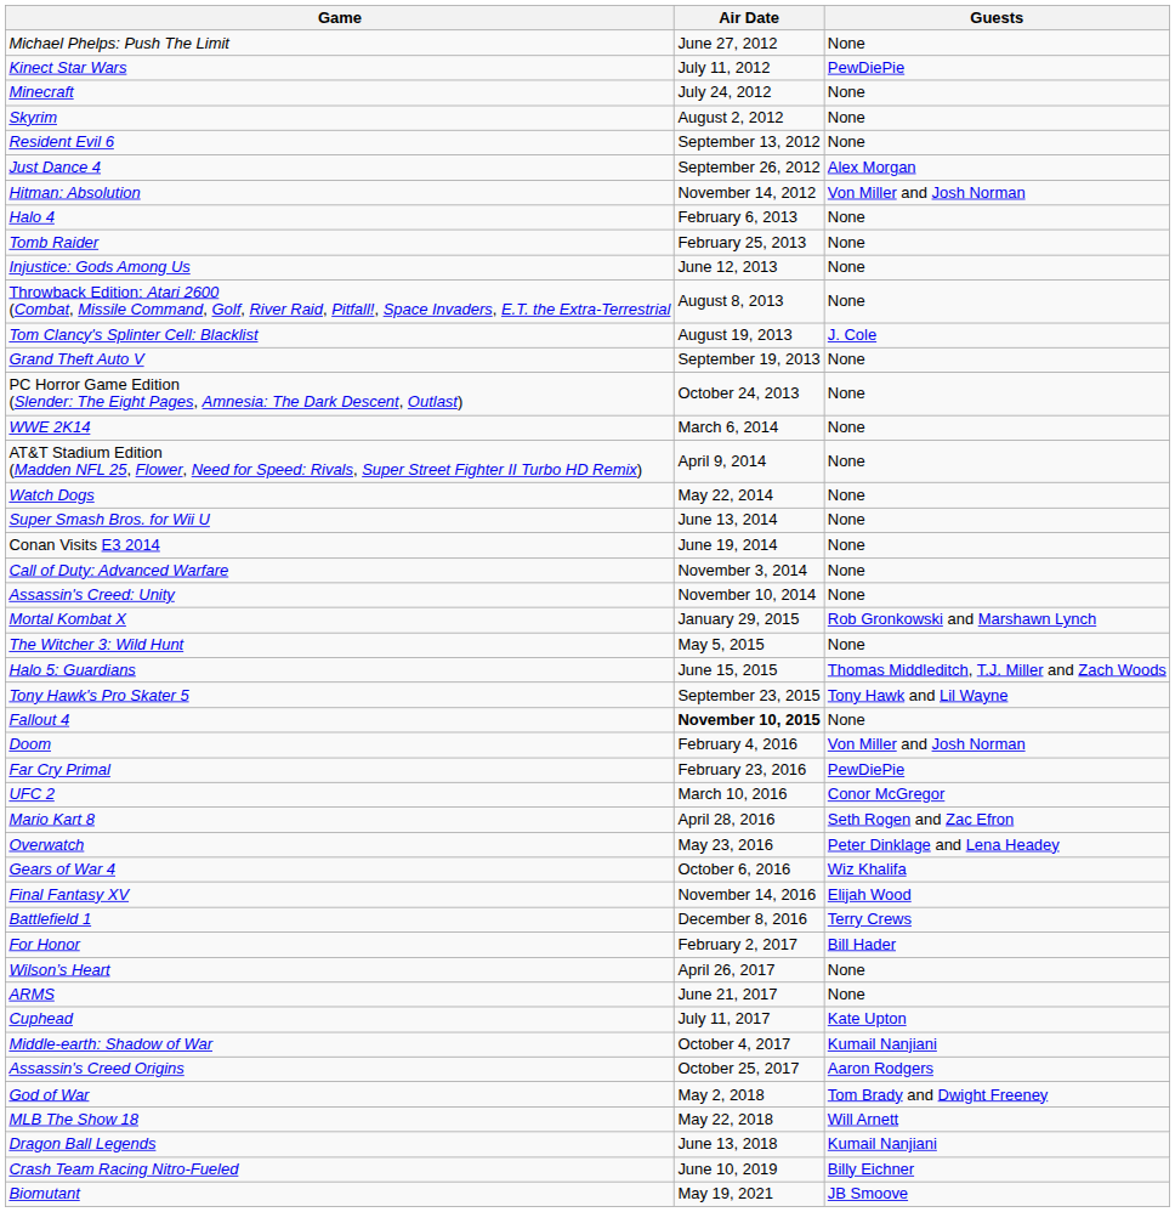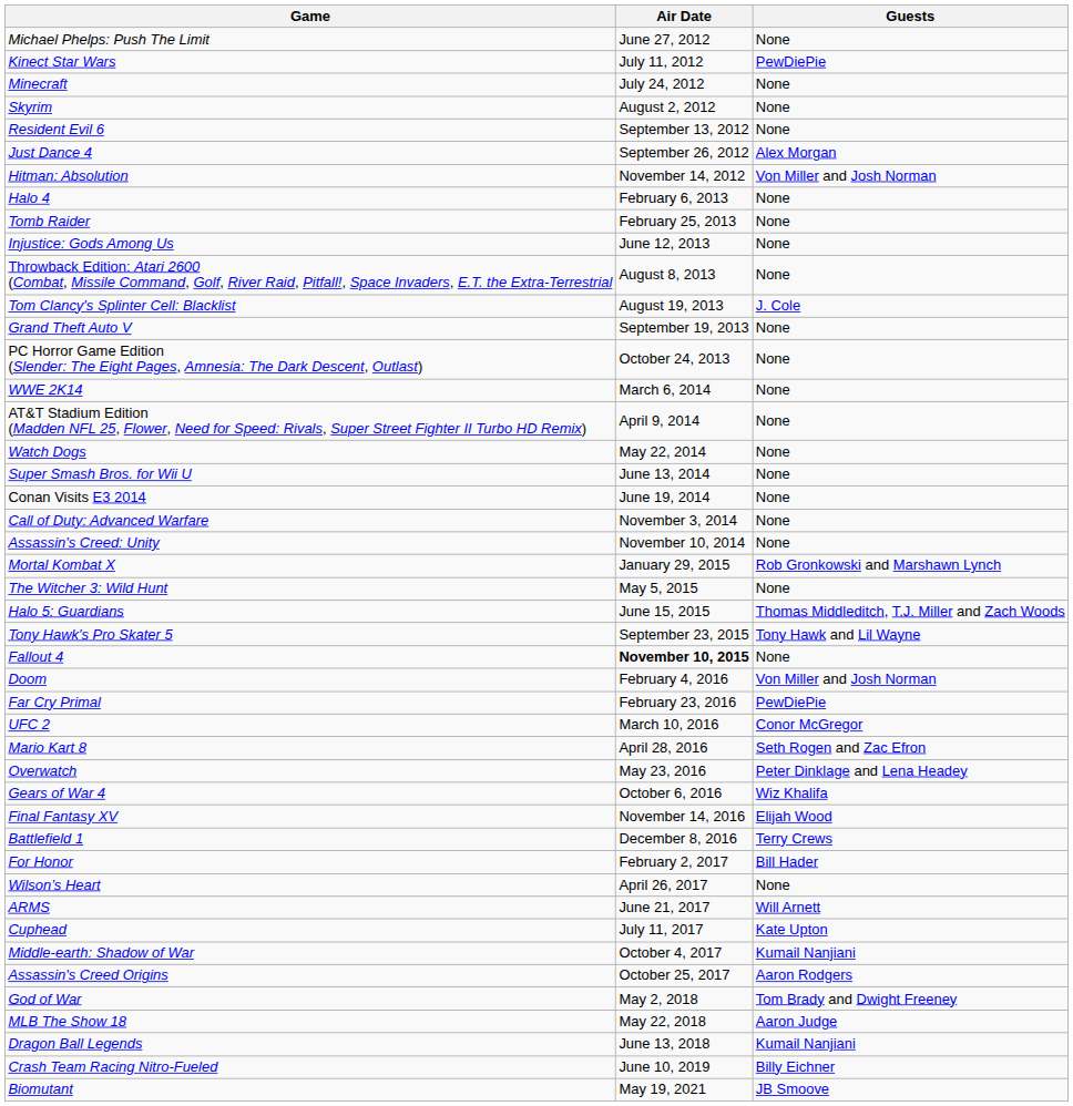 <table class="wikitable">
 <tr>
 <th>Game</th>
 <th>Air Date</th>
 <th>Guests</th>
 </tr>
 <tr>
 <td><em>Michael Phelps: Push The Limit</em></td>
 <td>June 27, 2012</td>
 <td>None</td>
 </tr>
 <tr>
 <td><em><a href='#'>Kinect Star Wars</a></em></td>
 <td>July 11, 2012</td>
 <td><a href='#'>PewDiePie</a></td>
 </tr>
 <tr>
 <td><em><a href='#'>Minecraft</a></em></td>
 <td>July 24, 2012</td>
 <td>None</td>
 </tr>
 <tr>
 <td><em><a href='#'>Skyrim</a></em></td>
 <td>August 2, 2012</td>
 <td>None</td>
 </tr>
 <tr>
 <td><em><a href='#'>Resident Evil 6</a></em></td>
 <td>September 13, 2012</td>
 <td>None</td>
 </tr>
 <tr>
 <td><em><a href='#'>Just Dance 4</a></em></td>
 <td>September 26, 2012</td>
 <td><a href='#'>Alex Morgan</a></td>
 </tr>
 <tr>
 <td><em><a href='#'>Hitman: Absolution</a></em></td>
 <td>November 14, 2012</td>
 <td><a href='#'>Von Miller</a> and <a href='#'>Josh Norman</a></td>
 </tr>
 <tr>
 <td><em><a href='#'>Halo 4</a></em></td>
 <td>February 6, 2013</td>
 <td>None</td>
 </tr>
 <tr>
 <td><a href='#'><em>Tomb Raider</em></a></td>
 <td>February 25, 2013</td>
 <td>None</td>
 </tr>
 <tr>
 <td><em><a href='#'>Injustice: Gods Among Us</a></em></td>
 <td>June 12, 2013</td>
 <td>None</td>
 </tr>
 <tr>
 <td><a href='#'>Throwback Edition: <em>Atari 2600</em></a><br>(<em><a href='#'>Combat</a></em>, <em><a href='#'>Missile Command</a></em>, <em><a href='#'>Golf</a></em>, <em><a href='#'>River Raid</a></em>, <em><a href='#'>Pitfall!</a></em>, <em><a href='#'>Space Invaders</a></em>, <em><a href='#'>E.T. the Extra-Terrestrial</a></em></td>
 <td>August 8, 2013</td>
 <td>None</td>
 </tr>
 <tr>
 <td><em><a href='#'>Tom Clancy's Splinter Cell: Blacklist</a></em></td>
 <td>August 19, 2013</td>
 <td><a href='#'>J. Cole</a></td>
 </tr>
 <tr>
 <td><em><a href='#'>Grand Theft Auto V</a></em></td>
 <td>September 19, 2013</td>
 <td>None</td>
 </tr>
 <tr>
 <td>PC Horror Game Edition<br>(<em><a href='#'>Slender: The Eight Pages</a></em>, <em><a href='#'>Amnesia: The Dark Descent</a></em>, <em><a href='#'>Outlast</a></em>)</td>
 <td>October 24, 2013</td>
 <td>None</td>
 </tr>
 <tr>
 <td><em><a href='#'>WWE 2K14</a></em></td>
 <td>March 6, 2014</td>
 <td>None</td>
 </tr>
 <tr>
 <td>AT&T Stadium Edition<br>(<em><a href='#'>Madden NFL 25</a></em>, <em><a href='#'>Flower</a></em>, <em><a href='#'>Need for Speed: Rivals</a></em>, <em><a href='#'>Super Street Fighter II Turbo HD Remix</a></em>)</td>
 <td>April 9, 2014</td>
 <td>None</td>
 </tr>
 <tr>
 <td><em><a href='#'>Watch Dogs</a></em></td>
 <td>May 22, 2014</td>
 <td>None</td>
 </tr>
 <tr>
 <td><em><a href='#'>Super Smash Bros. for Wii U</a></em></td>
 <td>June 13, 2014</td>
 <td>None</td>
 </tr>
 <tr>
 <td>Conan Visits <a href='#'>E3 2014</a></td>
 <td>June 19, 2014</td>
 <td>None</td>
 </tr>
 <tr>
 <td><em><a href='#'>Call of Duty: Advanced Warfare</a></em></td>
 <td>November 3, 2014</td>
 <td>None</td>
 </tr>
 <tr>
 <td><em><a href='#'>Assassin's Creed: Unity</a></em></td>
 <td>November 10, 2014</td>
 <td>None</td>
 </tr>
 <tr>
 <td><em><a href='#'>Mortal Kombat X</a></em></td>
 <td>January 29, 2015</td>
 <td><a href='#'>Rob Gronkowski</a> and <a href='#'>Marshawn Lynch</a></td>
 </tr>
 <tr>
 <td><em><a href='#'>The Witcher 3: Wild Hunt</a></em></td>
 <td>May 5, 2015</td>
 <td>None</td>
 </tr>
 <tr>
 <td><em><a href='#'>Halo 5: Guardians</a></em></td>
 <td>June 15, 2015</td>
 <td><a href='#'>Thomas Middleditch</a>, <a href='#'>T.J. Miller</a> and <a href='#'>Zach Woods</a></td>
 </tr>
 <tr>
 <td><em><a href='#'>Tony Hawk's Pro Skater 5</a></em></td>
 <td>September 23, 2015</td>
 <td><a href='#'>Tony Hawk</a> and <a href='#'>Lil Wayne</a></td>
 </tr>
 <tr>
 <td><em><a href='#'>Fallout 4</a></em></td>
 <td><strong>November 10, 2015</strong></td>
 <td>None</td>
 </tr>
 <tr>
 <td><em><a href='#'>Doom</a></em></td>
 <td>February 4, 2016</td>
 <td><a href='#'>Von Miller</a> and <a href='#'>Josh Norman</a></td>
 </tr>
 <tr>
 <td><em><a href='#'>Far Cry Primal</a></em></td>
 <td>February 23, 2016</td>
 <td><a href='#'>PewDiePie</a></td>
 </tr>
 <tr>
 <td><em><a href='#'>UFC 2</a></em></td>
 <td>March 10, 2016</td>
 <td><a href='#'>Conor McGregor</a></td>
 </tr>
 <tr>
 <td><em><a href='#'>Mario Kart 8</a></em></td>
 <td>April 28, 2016</td>
 <td><a href='#'>Seth Rogen</a> and <a href='#'>Zac Efron</a></td>
 </tr>
 <tr>
 <td><em><a href='#'>Overwatch</a></em></td>
 <td>May 23, 2016</td>
 <td><a href='#'>Peter Dinklage</a> and <a href='#'>Lena Headey</a></td>
 </tr>
 <tr>
 <td><em><a href='#'>Gears of War 4</a></em></td>
 <td>October 6, 2016</td>
 <td><a href='#'>Wiz Khalifa</a></td>
 </tr>
 <tr>
 <td><em><a href='#'>Final Fantasy XV</a></em></td>
 <td>November 14, 2016</td>
 <td><a href='#'>Elijah Wood</a></td>
 </tr>
 <tr>
 <td><em><a href='#'>Battlefield 1</a></em></td>
 <td>December 8, 2016</td>
 <td><a href='#'>Terry Crews</a></td>
 </tr>
 <tr>
 <td><em><a href='#'>For Honor</a></em></td>
 <td>February 2, 2017</td>
 <td><a href='#'>Bill Hader</a></td>
 </tr>
 <tr>
 <td><em><a href='#'>Wilson’s Heart</a></em></td>
 <td>April 26, 2017</td>
 <td>None</td>
 </tr>
 <tr>
 <td><em><a href='#'>ARMS</a></em></td>
 <td>June 21, 2017</td>
-<td>None</td>
+<td><a href='#'>Will Arnett</a></td>
 </tr>
 <tr>
 <td><em><a href='#'>Cuphead</a></em></td>
 <td>July 11, 2017</td>
 <td><a href='#'>Kate Upton</a></td>
 </tr>
 <tr>
 <td><em><a href='#'>Middle-earth: Shadow of War</a></em></td>
 <td>October 4, 2017</td>
 <td><a href='#'>Kumail Nanjiani</a></td>
 </tr>
 <tr>
 <td><em><a href='#'>Assassin's Creed Origins</a></em></td>
 <td>October 25, 2017</td>
 <td><a href='#'>Aaron Rodgers</a></td>
 </tr>
 <tr>
 <td><em><a href='#'>God of War</a></em></td>
 <td>May 2, 2018</td>
 <td><a href='#'>Tom Brady</a> and <a href='#'>Dwight Freeney</a></td>
 </tr>
 <tr>
 <td><em><a href='#'>MLB The Show 18</a></em></td>
 <td>May 22, 2018</td>
-<td><a href='#'>Will Arnett</a></td>
+<td><a href='#'>Aaron Judge</a></td>
 </tr>
 <tr>
 <td><em><a href='#'>Dragon Ball Legends</a></em></td>
 <td>June 13, 2018</td>
 <td><a href='#'>Kumail Nanjiani</a></td>
 </tr>
 <tr>
 <td><em><a href='#'>Crash Team Racing Nitro-Fueled</a></em></td>
 <td>June 10, 2019</td>
 <td><a href='#'>Billy Eichner</a></td>
 </tr>
 <tr>
 <td><em><a href='#'>Biomutant</a></em></td>
 <td>May 19, 2021</td>
 <td><a href='#'>JB Smoove</a></td>
 </tr>
 </table>
